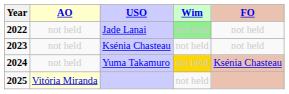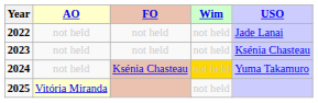 <table class="wikitable" style="font-size: 90%">
 <tr>
 <th align="center">Year</th>
 <th style="background:#FFFFCC;" align="center"><a href='#'>AO</a></th>
+<th style="background:#EBC2AF;" align="center"><a href='#'>FO</a></th>
+<th style="background:#CCFFCC;" align="center"><a href='#'>Wim</a></th>
 <th style="background:#CCCCFF;" align="center"><a href='#'>USO</a></th>
-<th style="background:#CCFFCC;" align="center"><a href='#'>Wim</a></th>
-<th style="background:#EBC2AF;" align="center"><a href='#'>FO</a></th>
 </tr>
 <tr>
 <td align="center"><strong>2022</strong></td>
 <td style="color:#CCCCCC;" align="center">not held</td>
+<td style="color:#CCCCCC;" align="center">not held</td>
+<td style="color:#CCCCCC;" align="center">not held</td>
 <td style="background:#CCCCFF;" align="left"> <a href='#'>Jade Lanai</a> </td>
-<td style="background: lightgreen; color:#CCCCCC;" align="center">not held</td>
-<td style="color:#CCCCCC;" align="center">not held</td>
 </tr>
 <tr>
 <td align="center"><strong>2023</strong></td>
 <td style="color:#CCCCCC;" align="center">not held</td>
-<td style="background:#CCCCFF;" align="left"> <a href='#'>Ksénia Chasteau</a> </td>
 <td style="color:#CCCCCC;" align="center">not held</td>
 <td style="color:#CCCCCC;" align="center">not held</td>
+<td style="background:#CCCCFF;" align="left"> <a href='#'>Ksénia Chasteau</a> </td>
 </tr>
 <tr>
 <td align="center"><strong>2024</strong></td>
 <td style="color:#CCCCCC;" align="center">not held</td>
+<td style="background:#EBC2AF;" align="left"> <a href='#'>Ksénia Chasteau</a> </td>
+<td style="background: gold; color:#CCCCCC;" align="center">not held</td>
 <td style="background:#CCCCFF;" align="left"> <a href='#'>Yuma Takamuro</a> </td>
-<td style="background: gold; color:#CCCCCC;" align="center">not held</td>
-<td style="background:#EBC2AF;" align="left"> <a href='#'>Ksénia Chasteau</a> </td>
 </tr>
 <tr>
 <td align="center"><strong>2025</strong></td>
 <td style="background:#FFFFCC;" align="left"> <a href='#'>Vitória Miranda</a> </td>
+<td style="background:#EBC2AF;" align="left"></td>
+<td style="color:#CCCCCC;" align="center">not held</td>
 <td style="background:#CCCCFF;" align="left"></td>
-<td style="color:#CCCCCC;" align="center">not held</td>
-<td style="background:#EBC2AF;" align="left"></td>
 </tr>
 </table>
